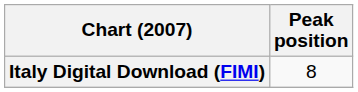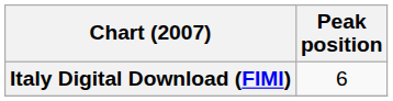 <table class="wikitable sortable plainrowheaders">
 <tr>
 <th>Chart (2007)</th>
 <th>Peak<br>position</th>
 </tr>
 <tr>
 <th scope="row">Italy Digital Download (<a href='#'>FIMI</a>)</th>
-<td style="text-align:center;">8</td>
+<td style="text-align:center;">6</td>
 </tr>
 <tr>
 </tr>
 </table>
